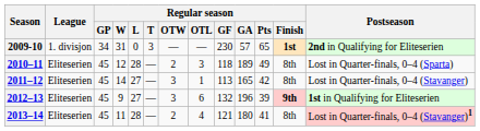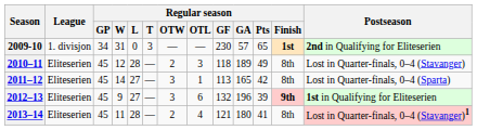 <table class="wikitable" style="text-align: center; font-size: 95%">
 <tr>
 <th rowspan="2">Season</th>
 <th rowspan="2">League</th>
 <th colspan="10">Regular season</th>
 <th rowspan="2">Postseason</th>
 </tr>
 <tr>
 <th>GP</th>
 <th>W</th>
 <th>L</th>
 <th>T</th>
 <th>OTW</th>
 <th>OTL</th>
 <th>GF</th>
 <th>GA</th>
 <th>Pts</th>
 <th>Finish</th>
 </tr>
 <tr>
 <th>2009-10</th>
 <td>1. divisjon</td>
 <td>34</td>
 <td>31</td>
 <td>0</td>
 <td>3</td>
 <td>—</td>
 <td>—</td>
 <td>230</td>
 <td>57</td>
 <td>65</td>
 <td bgcolor="#FFE6BD"><strong>1st</strong></td>
 <td align="left" bgcolor="#ddffdd"><strong>2nd</strong> in Qualifying for Eliteserien</td>
 </tr>
 <tr>
 <th><a href='#'>2010–11</a></th>
 <td>Eliteserien</td>
 <td>45</td>
 <td>12</td>
 <td>28</td>
 <td>—</td>
 <td>2</td>
 <td>3</td>
 <td>118</td>
 <td>189</td>
 <td>49</td>
 <td>8th</td>
-<td align="left">Lost in Quarter-finals, 0–4 (<a href='#'>Sparta</a>)</td>
+<td align="left">Lost in Quarter-finals, 0–4 (<a href='#'>Stavanger</a>)</td>
 </tr>
 <tr>
 <th><a href='#'>2011–12</a></th>
 <td>Eliteserien</td>
 <td>45</td>
 <td>14</td>
 <td>27</td>
 <td>—</td>
 <td>3</td>
 <td>1</td>
 <td>113</td>
 <td>165</td>
 <td>42</td>
 <td>8th</td>
-<td align="left">Lost in Quarter-finals, 0–4 (<a href='#'>Stavanger</a>)</td>
+<td align="left">Lost in Quarter-finals, 0–4 (<a href='#'>Sparta</a>)</td>
 </tr>
 <tr>
 <th><a href='#'>2012–13</a></th>
 <td>Eliteserien</td>
 <td>45</td>
 <td>9</td>
 <td>27</td>
 <td>—</td>
 <td>3</td>
 <td>6</td>
 <td>132</td>
 <td>196</td>
 <td>39</td>
 <td bgcolor="#FFCCCC"><strong>9th</strong></td>
 <td align="left" bgcolor="#ddffdd"><strong>1st</strong> in Qualifying for Eliteserien</td>
 </tr>
 <tr>
 <th><a href='#'>2013–14</a></th>
 <td>Eliteserien</td>
 <td>45</td>
 <td>11</td>
 <td>28</td>
 <td>—</td>
 <td>2</td>
 <td>4</td>
 <td>121</td>
 <td>180</td>
 <td>41</td>
 <td>8th</td>
 <td align="left" bgcolor="#FFCCCC">Lost in Quarter-finals, 0–4 (<a href='#'>Stavanger</a>)<sup><strong>1</strong></sup></td>
 </tr>
 </table>
